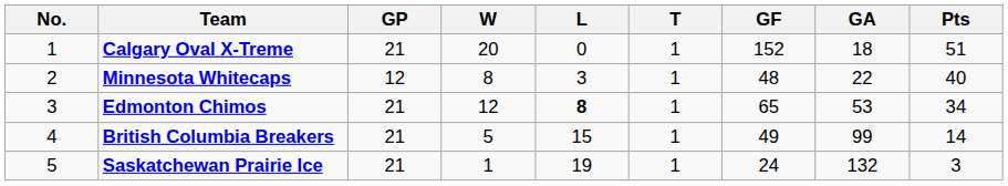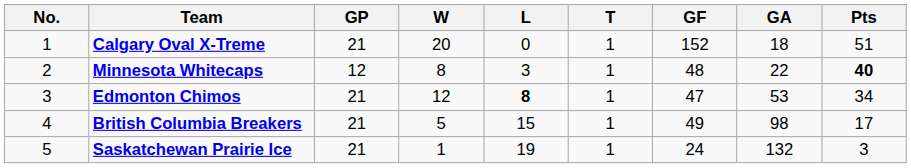 <table class="wikitable sortable">
 <tr>
 <th bgcolor="#DDDDFF" width="7.5%" title="Division rank">No.</th>
 <th bgcolor="#DDDDFF" width="20%">Team</th>
 <th bgcolor="#DDDDFF" width="7.5%" title="Games played" class="unsortable">GP</th>
 <th bgcolor="#DDDDFF" width="7.5%" title="Wins">W</th>
 <th bgcolor="#DDDDFF" width="7.5%" title="Losses">L</th>
 <th bgcolor="#DDDDFF" width="7.5%" title="Ties">T</th>
 <th bgcolor="#DDDDFF" width="7.5%" title="Goals For">GF</th>
 <th bgcolor="#DDDDFF" width="7.5%" title="Goals Against ">GA</th>
 <th bgcolor="#DDDDFF" width="7.5%" title="Points">Pts</th>
 </tr>
 <tr align=center>
 <td>1</td>
 <td align=left><strong><a href='#'>Calgary Oval X-Treme</a></strong></td>
 <td>21</td>
 <td>20</td>
 <td>0</td>
 <td>1</td>
 <td>152</td>
 <td>18</td>
 <td>51</td>
 </tr>
 <tr align=center>
 <td>2</td>
 <td align=left><strong><a href='#'>Minnesota Whitecaps</a></strong></td>
 <td>12</td>
 <td>8</td>
 <td>3</td>
 <td>1</td>
 <td>48</td>
 <td>22</td>
-<td>40</td>
+<td><strong>40</strong></td>
 </tr>
 <tr align=center>
 <td>3</td>
 <td align=left><strong><a href='#'>Edmonton Chimos</a></strong></td>
 <td>21</td>
 <td>12</td>
 <td><strong>8</strong></td>
 <td>1</td>
-<td>65</td>
+<td>47</td>
 <td>53</td>
 <td>34</td>
 </tr>
 <tr align=center>
 <td>4</td>
 <td align=left><strong><a href='#'>British Columbia Breakers</a></strong></td>
 <td>21</td>
 <td>5</td>
 <td>15</td>
 <td>1</td>
 <td>49</td>
-<td>99</td>
-<td>14</td>
+<td>98</td>
+<td>17</td>
 </tr>
 <tr align=center>
 <td>5</td>
 <td align=left><strong><a href='#'>Saskatchewan Prairie Ice</a></strong></td>
 <td>21</td>
 <td>1</td>
 <td>19</td>
 <td>1</td>
 <td>24</td>
 <td>132</td>
 <td>3</td>
 </tr>
 </table>
